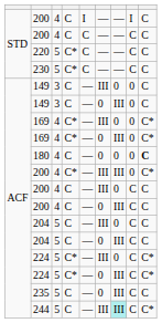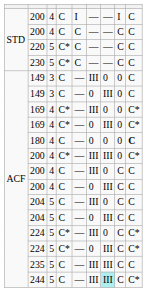 <table class="wikitable sortable mw-collapsible mw-collapsed">
 <tr>
 <th></th>
 <th></th>
 <th></th>
 <th></th>
 <th></th>
 <th></th>
 <th></th>
 <th></th>
 <th></th>
 </tr>
 <tr>
 <td rowspan="4">STD</td>
 <td>200</td>
 <td>4</td>
 <td>C</td>
 <td>I</td>
 <td>—</td>
 <td>—</td>
 <td>I</td>
 <td>C</td>
 </tr>
 <tr>
 <td>200</td>
 <td>4</td>
 <td>C</td>
 <td>C</td>
 <td>—</td>
 <td>—</td>
 <td>C</td>
 <td>C</td>
 </tr>
 <tr>
 <td>220</td>
 <td>5</td>
 <td>C*</td>
 <td>C</td>
 <td>—</td>
 <td>—</td>
 <td>C</td>
 <td>C</td>
 </tr>
 <tr>
 <td>230</td>
 <td>5</td>
 <td>C*</td>
 <td>C</td>
 <td>—</td>
 <td>—</td>
 <td>C</td>
 <td>C</td>
 </tr>
 <tr>
 <td rowspan="14">ACF</td>
 <td>149</td>
 <td>3</td>
 <td>C</td>
 <td>—</td>
 <td>III</td>
 <td>0</td>
 <td>0</td>
 <td>C</td>
 </tr>
 <tr>
 <td>149</td>
 <td>3</td>
 <td>C</td>
 <td>—</td>
 <td>0</td>
 <td>III</td>
 <td>0</td>
 <td>C</td>
 </tr>
 <tr>
 <td>169</td>
 <td>4</td>
 <td>C*</td>
 <td>—</td>
 <td>III</td>
 <td>0</td>
 <td>0</td>
 <td>C*</td>
 </tr>
 <tr>
 <td>169</td>
 <td>4</td>
 <td>C*</td>
 <td>—</td>
 <td>0</td>
 <td>III</td>
 <td>0</td>
 <td>C*</td>
 </tr>
 <tr>
 <td>180</td>
 <td>4</td>
 <td>C</td>
 <td>—</td>
 <td>0</td>
 <td>0</td>
 <td>0</td>
 <td><strong>C</strong></td>
 </tr>
 <tr>
 <td>200</td>
 <td>4</td>
 <td>C*</td>
 <td>—</td>
 <td>III</td>
 <td>III</td>
 <td>0</td>
 <td>C*</td>
 </tr>
 <tr>
 <td>200</td>
 <td>4</td>
 <td>C</td>
 <td>—</td>
 <td>III</td>
 <td>0</td>
 <td>C</td>
 <td>C</td>
 </tr>
 <tr>
 <td>200</td>
 <td>4</td>
 <td>C</td>
 <td>—</td>
 <td>0</td>
 <td>III</td>
 <td>C</td>
 <td>C</td>
 </tr>
 <tr>
 <td>204</td>
 <td>5</td>
 <td>C</td>
 <td>—</td>
 <td>III</td>
 <td>0</td>
 <td>C</td>
 <td>C</td>
 </tr>
 <tr>
 <td>204</td>
 <td>5</td>
 <td>C</td>
 <td>—</td>
 <td>0</td>
 <td>III</td>
 <td>C</td>
 <td>C</td>
 </tr>
 <tr>
 <td>224</td>
 <td>5</td>
 <td>C*</td>
 <td>—</td>
 <td>III</td>
 <td>0</td>
 <td>C</td>
 <td>C*</td>
 </tr>
 <tr>
 <td>224</td>
 <td>5</td>
 <td>C*</td>
 <td>—</td>
 <td>0</td>
 <td>III</td>
 <td>C</td>
 <td>C*</td>
 </tr>
 <tr>
 <td>235</td>
 <td>5</td>
 <td>C</td>
 <td>—</td>
-<td>0</td>
+<td>III</td>
 <td>III</td>
 <td>C</td>
 <td>C</td>
 </tr>
 <tr>
 <td>244</td>
 <td>5</td>
 <td>C</td>
 <td>—</td>
 <td>III</td>
 <td style="background: paleturquoise;">III</td>
 <td>C</td>
 <td>C*</td>
 </tr>
 </table>
